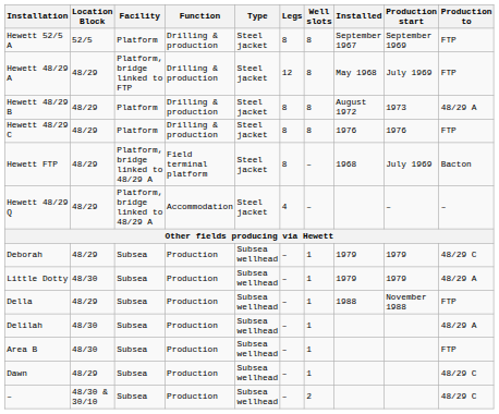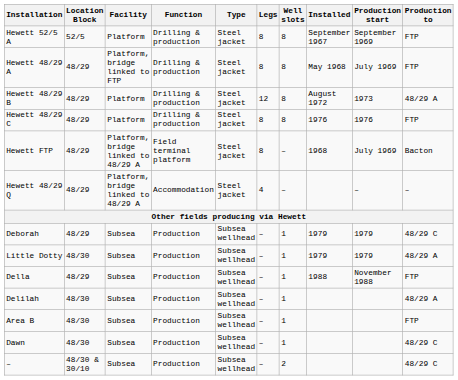 <table class="wikitable">
 <tr>
 <th>Installation</th>
 <th>Location Block</th>
 <th>Facility</th>
 <th>Function</th>
 <th>Type</th>
 <th>Legs</th>
 <th>Well slots</th>
 <th>Installed</th>
 <th>Production start</th>
 <th>Production to</th>
 </tr>
 <tr>
 <td>Hewett 52/5 A</td>
 <td>52/5</td>
 <td>Platform</td>
 <td>Drilling & production</td>
 <td>Steel jacket</td>
 <td>8</td>
 <td>8</td>
 <td>September 1967</td>
 <td>September 1969</td>
 <td>FTP</td>
 </tr>
 <tr>
 <td>Hewett 48/29 A</td>
 <td>48/29</td>
 <td>Platform, bridge linked to FTP</td>
 <td>Drilling & production</td>
 <td>Steel jacket</td>
-<td>12</td>
+<td>8</td>
 <td>8</td>
 <td>May 1968</td>
 <td>July 1969</td>
 <td>FTP</td>
 </tr>
 <tr>
 <td>Hewett 48/29 B</td>
 <td>48/29</td>
 <td>Platform</td>
 <td>Drilling & production</td>
 <td>Steel jacket</td>
-<td>8</td>
+<td>12</td>
 <td>8</td>
 <td>August 1972</td>
 <td>1973</td>
 <td>48/29 A</td>
 </tr>
 <tr>
 <td>Hewett 48/29 C</td>
 <td>48/29</td>
 <td>Platform</td>
 <td>Drilling & production</td>
 <td>Steel jacket</td>
 <td>8</td>
 <td>8</td>
 <td>1976</td>
 <td>1976</td>
 <td>FTP</td>
 </tr>
 <tr>
 <td>Hewett FTP</td>
 <td>48/29</td>
 <td>Platform, bridge linked to 48/29 A</td>
 <td>Field terminal platform</td>
 <td>Steel jacket</td>
 <td>8</td>
 <td>–</td>
 <td>1968</td>
 <td>July 1969</td>
 <td>Bacton</td>
 </tr>
 <tr>
 <td>Hewett 48/29 Q</td>
 <td>48/29</td>
 <td>Platform, bridge linked to 48/29 A</td>
 <td>Accommodation</td>
 <td>Steel jacket</td>
 <td>4</td>
 <td>–</td>
 <td></td>
 <td>–</td>
 <td>–</td>
 </tr>
 <tr>
 <th colspan="10">Other fields producing via Hewett</th>
 </tr>
 <tr>
 <td>Deborah</td>
 <td>48/29</td>
 <td>Subsea</td>
 <td>Production</td>
 <td>Subsea wellhead</td>
 <td>–</td>
 <td>1</td>
 <td>1979</td>
 <td>1979</td>
 <td>48/29 C</td>
 </tr>
 <tr>
 <td>Little Dotty</td>
 <td>48/30</td>
 <td>Subsea</td>
 <td>Production</td>
 <td>Subsea wellhead</td>
 <td>–</td>
 <td>1</td>
 <td>1979</td>
 <td>1979</td>
 <td>48/29 A</td>
 </tr>
 <tr>
 <td>Della</td>
 <td>48/29</td>
 <td>Subsea</td>
 <td>Production</td>
 <td>Subsea wellhead</td>
 <td>–</td>
 <td>1</td>
 <td>1988</td>
 <td>November 1988</td>
 <td>FTP</td>
 </tr>
 <tr>
 <td>Delilah</td>
 <td>48/30</td>
 <td>Subsea</td>
 <td>Production</td>
 <td>Subsea wellhead</td>
 <td>–</td>
 <td>1</td>
 <td></td>
 <td></td>
 <td>48/29 A</td>
 </tr>
 <tr>
 <td>Area B</td>
 <td>48/30</td>
 <td>Subsea</td>
 <td>Production</td>
 <td>Subsea wellhead</td>
 <td>–</td>
 <td>1</td>
 <td></td>
 <td></td>
 <td>FTP</td>
 </tr>
 <tr>
 <td>Dawn</td>
-<td>48/29</td>
+<td>48/30</td>
 <td>Subsea</td>
 <td>Production</td>
 <td>Subsea wellhead</td>
 <td>–</td>
 <td>1</td>
 <td></td>
 <td></td>
 <td>48/29 C</td>
 </tr>
 <tr>
 <td>–</td>
 <td>48/30 & 30/10</td>
 <td>Subsea</td>
 <td>Production</td>
 <td>Subsea wellhead</td>
 <td>–</td>
 <td>2</td>
 <td></td>
 <td></td>
 <td>48/29 C</td>
 </tr>
 </table>
